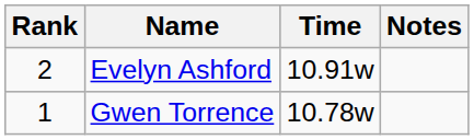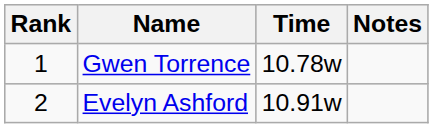 <table class="wikitable sortable" style="text-align:center">
 <tr>
 <th>Rank</th>
 <th>Name</th>
 <th>Time</th>
 <th>Notes</th>
 </tr>
 <tr>
+<td>1</td>
+<td align=left><a href='#'>Gwen Torrence</a></td>
+<td>10.78w</td>
+<td></td>
+</tr>
+<tr>
 <td>2</td>
 <td align=left><a href='#'>Evelyn Ashford</a></td>
 <td>10.91w</td>
 <td></td>
 </tr>
-<tr>
-<td>1</td>
-<td align=left><a href='#'>Gwen Torrence</a></td>
-<td>10.78w</td>
-<td></td>
-</tr>
 </table>
